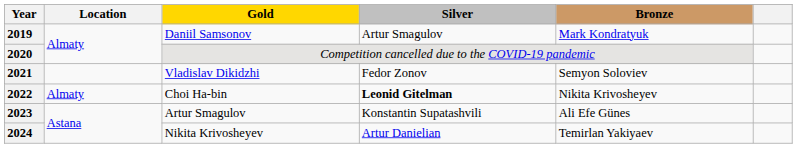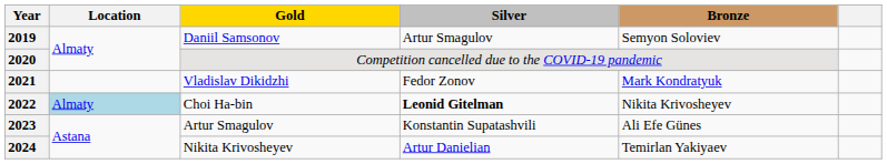 <table class="wikitable unsortable" style="text-align:left; width:80%">
 <tr>
 <th scope="col" style="text-align:center; width:5%">Year</th>
 <th scope="col" style="text-align:center; width:15%">Location</th>
 <th scope="col" style="text-align:center; width:25%; background:gold">Gold</th>
 <th scope="col" style="text-align:center; width:25%; background:silver">Silver</th>
 <th scope="col" style="text-align:center; width:25%; background:#c96">Bronze</th>
 <th scope="col" style="text-align:center; width:5%"></th>
 </tr>
 <tr>
 <th scope="row" style="text-align:left">2019</th>
 <td rowspan="2"><a href='#'>Almaty</a></td>
 <td> <a href='#'>Daniil Samsonov</a></td>
 <td> Artur Smagulov</td>
-<td> <a href='#'>Mark Kondratyuk</a></td>
+<td> Semyon Soloviev</td>
 <td></td>
 </tr>
 <tr>
 <th scope="row" style="text-align:left">2020</th>
 <td colspan="3" bgcolor="e5e4e2" align="center"><em>Competition cancelled due to the <a href='#'>COVID-19 pandemic</a></em></td>
 <td></td>
 </tr>
 <tr>
 <th scope="row" style="text-align:left">2021</th>
 <td></td>
 <td> <a href='#'>Vladislav Dikidzhi</a></td>
 <td> Fedor Zonov</td>
-<td> Semyon Soloviev</td>
+<td> <a href='#'>Mark Kondratyuk</a></td>
 <td></td>
 </tr>
 <tr>
 <th scope="row" style="text-align:left">2022</th>
-<td><a href='#'>Almaty</a></td>
+<td style="background: lightblue;"><a href='#'>Almaty</a></td>
 <td> Choi Ha-bin</td>
 <td><strong> Leonid Gitelman</strong></td>
 <td> Nikita Krivosheyev</td>
 <td></td>
 </tr>
 <tr>
 <th scope="row" style="text-align:left">2023</th>
 <td rowspan="2"><a href='#'>Astana</a></td>
 <td> Artur Smagulov</td>
 <td> Konstantin Supatashvili</td>
 <td> Ali Efe Günes</td>
 <td></td>
 </tr>
 <tr>
 <th scope="row" style="text-align:left">2024</th>
 <td> Nikita Krivosheyev</td>
 <td> <a href='#'>Artur Danielian</a></td>
 <td> Temirlan Yakiyaev</td>
 <td></td>
 </tr>
 </table>
